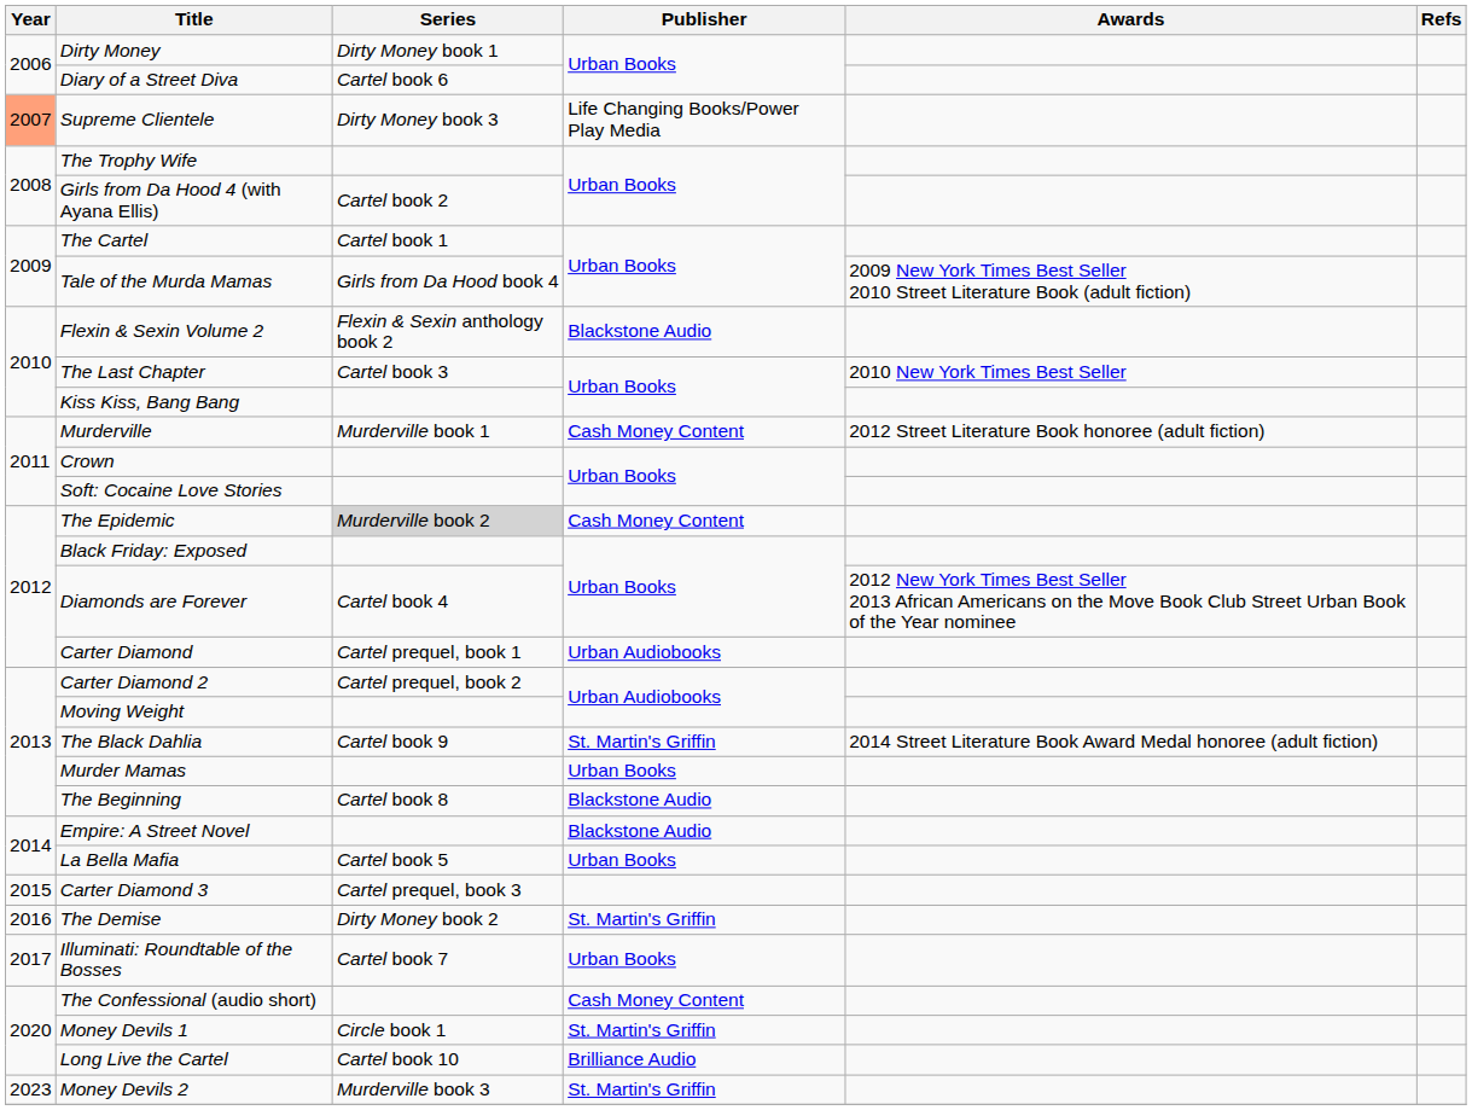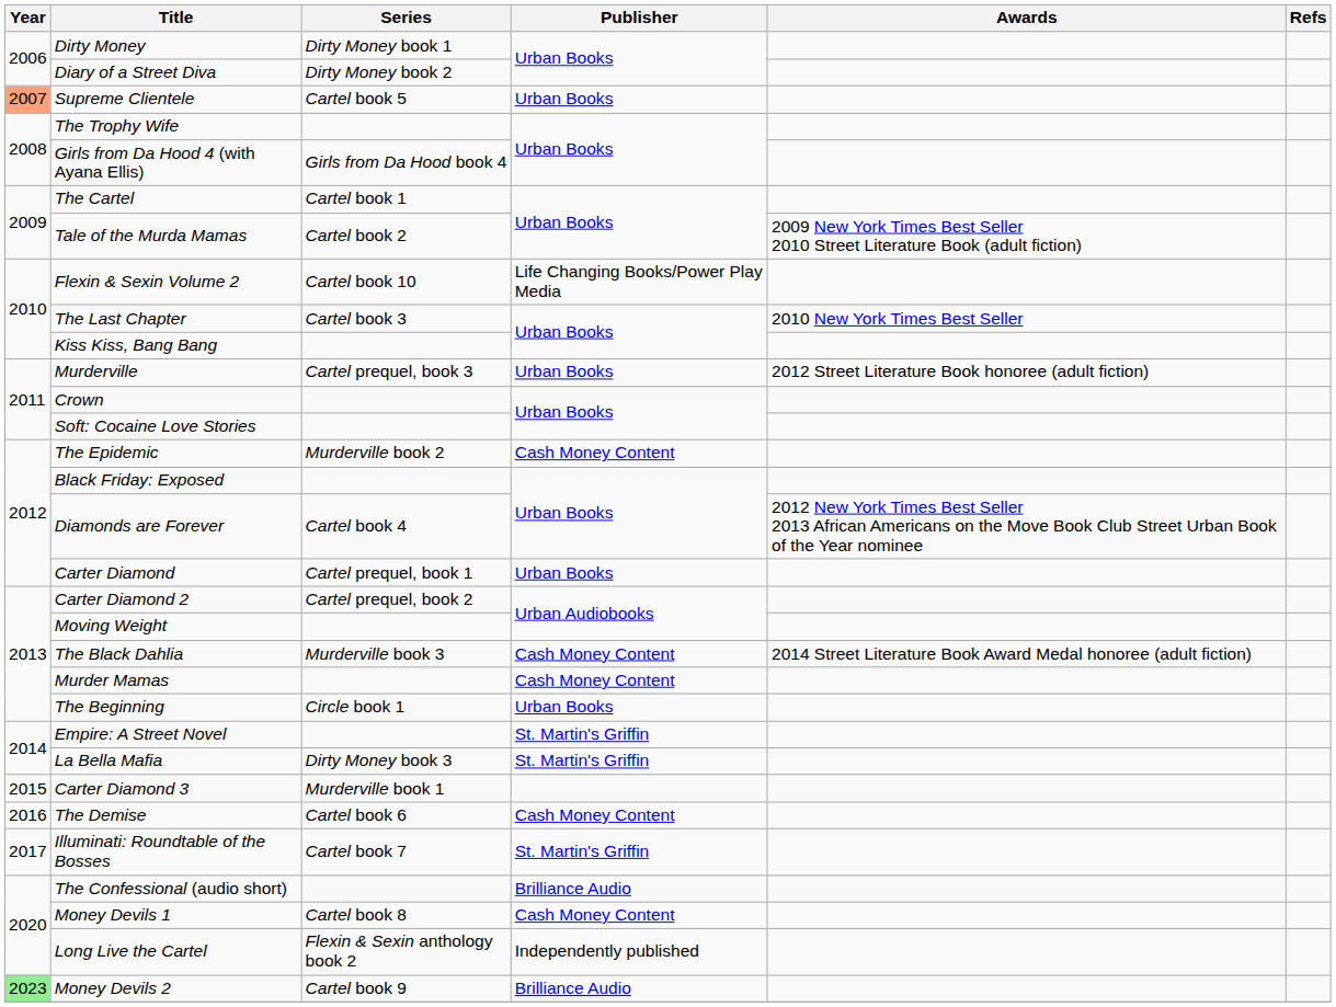 <table class="wikitable sortable">
 <tr>
 <th>Year</th>
 <th>Title</th>
 <th>Series</th>
 <th>Publisher</th>
 <th>Awards</th>
 <th>Refs</th>
 </tr>
 <tr>
 <td rowspan="2">2006</td>
 <td><em>Dirty Money</em></td>
 <td><em>Dirty Money</em> book 1</td>
 <td rowspan="2"><a href='#'>Urban Books</a></td>
 <td></td>
 <td></td>
 </tr>
 <tr>
 <td><em>Diary of a Street Diva</em></td>
-<td><em>Cartel</em> book 6</td>
+<td><em>Dirty Money</em> book 2</td>
 <td></td>
 <td></td>
 </tr>
 <tr>
 <td style="background: lightsalmon;">2007</td>
 <td><em>Supreme Clientele</em></td>
-<td><em>Dirty Money</em> book 3</td>
-<td>Life Changing Books/Power Play Media</td>
+<td><em>Cartel</em> book 5</td>
+<td><a href='#'>Urban Books</a></td>
 <td></td>
 <td></td>
 </tr>
 <tr>
 <td rowspan="2">2008</td>
 <td><em>The Trophy Wife</em></td>
 <td></td>
 <td rowspan="2"><a href='#'>Urban Books</a></td>
 <td></td>
 <td></td>
 </tr>
 <tr>
 <td><em>Girls from Da Hood 4</em> (with Ayana Ellis)</td>
-<td><em>Cartel</em> book 2</td>
+<td><em>Girls from Da Hood</em> book 4</td>
 <td></td>
 <td></td>
 </tr>
 <tr>
 <td rowspan="2">2009</td>
 <td><em>The Cartel</em></td>
 <td><em>Cartel</em> book 1</td>
 <td rowspan="2"><a href='#'>Urban Books</a></td>
 <td></td>
 <td></td>
 </tr>
 <tr>
 <td><em>Tale of the Murda Mamas</em></td>
-<td><em>Girls from Da Hood</em> book 4</td>
+<td><em>Cartel</em> book 2</td>
 <td>2009 <a href='#'>New York Times Best Seller</a><br>2010 Street Literature Book (adult fiction)</td>
 <td></td>
 </tr>
 <tr>
 <td rowspan="3">2010</td>
 <td><em>Flexin & Sexin Volume 2</em></td>
-<td><em>Flexin & Sexin</em> anthology book 2</td>
-<td><a href='#'>Blackstone Audio</a></td>
+<td><em>Cartel</em> book 10</td>
+<td>Life Changing Books/Power Play Media</td>
 <td></td>
 <td></td>
 </tr>
 <tr>
 <td><em>The Last Chapter</em></td>
 <td><em>Cartel</em> book 3</td>
 <td rowspan="2"><a href='#'>Urban Books</a></td>
 <td>2010 <a href='#'>New York Times Best Seller</a></td>
 <td></td>
 </tr>
 <tr>
 <td><em>Kiss Kiss, Bang Bang</em></td>
 <td></td>
 <td></td>
 <td></td>
 </tr>
 <tr>
 <td rowspan="3">2011</td>
 <td><em>Murderville</em></td>
-<td><em>Murderville</em> book 1</td>
-<td><a href='#'>Cash Money Content</a></td>
+<td><em>Cartel</em> prequel, book 3</td>
+<td><a href='#'>Urban Books</a></td>
 <td>2012 Street Literature Book honoree (adult fiction)</td>
 <td></td>
 </tr>
 <tr>
 <td><em>Crown</em></td>
 <td></td>
 <td rowspan="2"><a href='#'>Urban Books</a></td>
 <td></td>
 <td></td>
 </tr>
 <tr>
 <td><em>Soft: Cocaine Love Stories</em></td>
 <td></td>
 <td></td>
 <td></td>
 </tr>
 <tr>
 <td rowspan="4">2012</td>
 <td><em>The Epidemic</em></td>
-<td style="background: lightgrey;"><em>Murderville</em> book 2</td>
+<td><em>Murderville</em> book 2</td>
 <td><a href='#'>Cash Money Content</a></td>
 <td></td>
 <td></td>
 </tr>
 <tr>
 <td><em>Black Friday: Exposed</em></td>
 <td></td>
 <td rowspan="2"><a href='#'>Urban Books</a></td>
 <td></td>
 <td></td>
 </tr>
 <tr>
 <td><em>Diamonds are Forever</em></td>
 <td><em>Cartel</em> book 4</td>
 <td>2012 <a href='#'>New York Times Best Seller</a><br>2013 African Americans on the Move Book Club Street Urban Book of the Year nominee</td>
 <td></td>
 </tr>
 <tr>
 <td><em>Carter Diamond</em></td>
 <td><em>Cartel</em> prequel, book 1</td>
-<td><a href='#'>Urban Audiobooks</a></td>
+<td><a href='#'>Urban Books</a></td>
 <td></td>
 <td></td>
 </tr>
 <tr>
 <td rowspan="5">2013</td>
 <td><em>Carter Diamond 2</em></td>
 <td><em>Cartel</em> prequel, book 2</td>
 <td rowspan="2"><a href='#'>Urban Audiobooks</a></td>
 <td></td>
 <td></td>
 </tr>
 <tr>
 <td><em>Moving Weight</em></td>
 <td></td>
 <td></td>
 <td></td>
 </tr>
 <tr>
 <td><em>The Black Dahlia</em></td>
-<td><em>Cartel</em> book 9</td>
-<td><a href='#'>St. Martin's Griffin</a></td>
+<td><em>Murderville</em> book 3</td>
+<td><a href='#'>Cash Money Content</a></td>
 <td>2014 Street Literature Book Award Medal honoree (adult fiction)</td>
 <td></td>
 </tr>
 <tr>
 <td><em>Murder Mamas</em></td>
 <td></td>
-<td><a href='#'>Urban Books</a></td>
+<td><a href='#'>Cash Money Content</a></td>
 <td></td>
 <td></td>
 </tr>
 <tr>
 <td><em>The Beginning</em></td>
-<td><em>Cartel</em> book 8</td>
-<td><a href='#'>Blackstone Audio</a></td>
+<td><em>Circle</em> book 1</td>
+<td><a href='#'>Urban Books</a></td>
 <td></td>
 <td></td>
 </tr>
 <tr>
 <td rowspan="2">2014</td>
 <td><em>Empire: A Street Novel</em></td>
 <td></td>
-<td><a href='#'>Blackstone Audio</a></td>
+<td><a href='#'>St. Martin's Griffin</a></td>
 <td></td>
 <td></td>
 </tr>
 <tr>
 <td><em>La Bella Mafia</em></td>
-<td><em>Cartel</em> book 5</td>
-<td><a href='#'>Urban Books</a></td>
+<td><em>Dirty Money</em> book 3</td>
+<td><a href='#'>St. Martin's Griffin</a></td>
 <td></td>
 <td></td>
 </tr>
 <tr>
 <td>2015</td>
 <td><em>Carter Diamond 3</em></td>
-<td><em>Cartel</em> prequel, book 3</td>
+<td><em>Murderville</em> book 1</td>
 <td></td>
 <td></td>
 <td></td>
 </tr>
 <tr>
 <td>2016</td>
 <td><em>The Demise</em></td>
-<td><em>Dirty Money</em> book 2</td>
-<td><a href='#'>St. Martin's Griffin</a></td>
+<td><em>Cartel</em> book 6</td>
+<td><a href='#'>Cash Money Content</a></td>
 <td></td>
 <td></td>
 </tr>
 <tr>
 <td>2017</td>
 <td><em>Illuminati: Roundtable of the Bosses</em></td>
 <td><em>Cartel</em> book 7</td>
-<td><a href='#'>Urban Books</a></td>
+<td><a href='#'>St. Martin's Griffin</a></td>
 <td></td>
 <td></td>
 </tr>
 <tr>
 <td rowspan="3">2020</td>
 <td><em>The Confessional</em> (audio short)</td>
 <td></td>
+<td><a href='#'>Brilliance Audio</a></td>
+<td></td>
+<td></td>
+</tr>
+<tr>
+<td><em>Money Devils 1</em></td>
+<td><em>Cartel</em> book 8</td>
 <td><a href='#'>Cash Money Content</a></td>
 <td></td>
 <td></td>
 </tr>
 <tr>
-<td><em>Money Devils 1</em></td>
-<td><em>Circle</em> book 1</td>
-<td><a href='#'>St. Martin's Griffin</a></td>
+<td><em>Long Live the Cartel</em></td>
+<td><em>Flexin & Sexin</em> anthology book 2</td>
+<td>Independently published</td>
 <td></td>
 <td></td>
 </tr>
 <tr>
-<td><em>Long Live the Cartel</em></td>
-<td><em>Cartel</em> book 10</td>
+<td style="background: lightgreen;">2023</td>
+<td><em>Money Devils 2</em></td>
+<td><em>Cartel</em> book 9</td>
 <td><a href='#'>Brilliance Audio</a></td>
-<td></td>
-<td></td>
-</tr>
-<tr>
-<td>2023</td>
-<td><em>Money Devils 2</em></td>
-<td><em>Murderville</em> book 3</td>
-<td><a href='#'>St. Martin's Griffin</a></td>
 <td></td>
 <td></td>
 </tr>
 <tr>
 </tr>
 </table>
